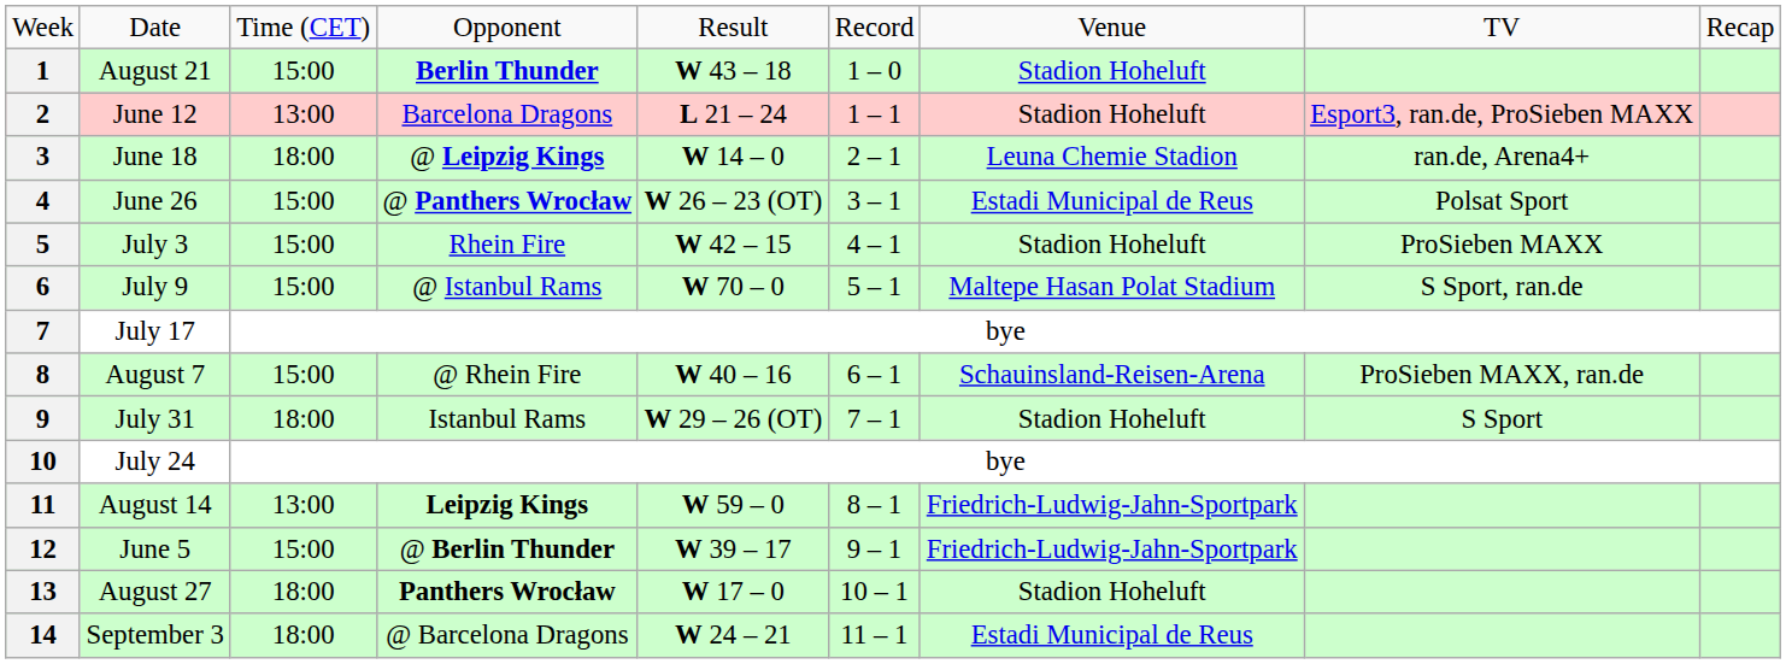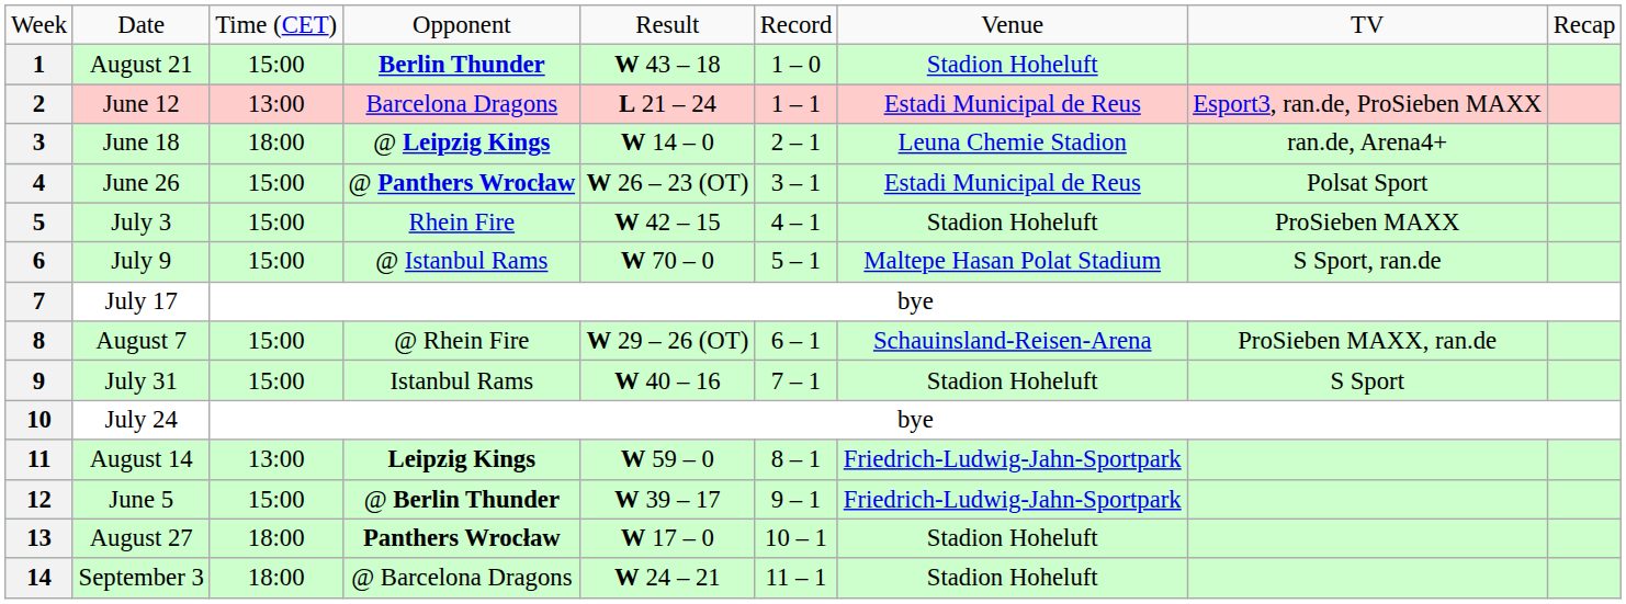 <table class="wikitable" style="text-align:center">
 <tr>
 <td>Week</td>
 <td>Date</td>
 <td>Time (<a href='#'>CET</a>)</td>
 <td>Opponent</td>
 <td>Result</td>
 <td>Record</td>
 <td>Venue</td>
 <td>TV</td>
 <td>Recap</td>
 </tr>
 <tr style="background:#cfc">
 <th>1</th>
 <td>August 21</td>
 <td>15:00</td>
 <td><strong><a href='#'>Berlin Thunder</a></strong></td>
 <td><strong>W</strong> 43 – 18</td>
 <td>1 – 0</td>
 <td><a href='#'>Stadion Hoheluft</a></td>
 <td></td>
 <td></td>
 </tr>
 <tr style="background:#fcc">
 <th>2</th>
 <td>June 12</td>
 <td>13:00</td>
 <td><a href='#'>Barcelona Dragons</a></td>
 <td><strong>L</strong> 21 – 24</td>
 <td>1 – 1</td>
-<td>Stadion Hoheluft</td>
+<td><a href='#'>Estadi Municipal de Reus</a></td>
 <td><a href='#'>Esport3</a>, ran.de, ProSieben MAXX</td>
 <td></td>
 </tr>
 <tr style="background:#cfc">
 <th>3</th>
 <td>June 18</td>
 <td>18:00</td>
 <td>@ <strong><a href='#'>Leipzig Kings</a></strong></td>
 <td><strong>W</strong> 14 – 0</td>
 <td>2 – 1</td>
 <td><a href='#'>Leuna Chemie Stadion</a></td>
 <td>ran.de, Arena4+</td>
 <td></td>
 </tr>
 <tr style="background:#cfc">
 <th>4</th>
 <td>June 26</td>
 <td>15:00</td>
 <td>@ <strong><a href='#'>Panthers Wrocław</a></strong></td>
 <td><strong>W</strong> 26 – 23 (OT)</td>
 <td>3 – 1</td>
 <td><a href='#'>Estadi Municipal de Reus</a></td>
 <td>Polsat Sport</td>
 <td></td>
 </tr>
 <tr style="background:#cfc">
 <th>5</th>
 <td>July 3</td>
 <td>15:00</td>
 <td><a href='#'>Rhein Fire</a></td>
 <td><strong>W</strong> 42 – 15</td>
 <td>4 – 1</td>
 <td>Stadion Hoheluft</td>
 <td>ProSieben MAXX</td>
 <td></td>
 </tr>
 <tr style="background:#cfc">
 <th>6</th>
 <td>July 9</td>
 <td>15:00</td>
 <td>@ <a href='#'>Istanbul Rams</a></td>
 <td><strong>W</strong> 70 – 0</td>
 <td>5 – 1</td>
 <td><a href='#'>Maltepe Hasan Polat Stadium</a></td>
 <td>S Sport, ran.de</td>
 <td></td>
 </tr>
 <tr style="background:#fff">
 <th>7</th>
 <td>July 17</td>
 <td colspan="7">bye</td>
 </tr>
 <tr style="background:#cfc">
 <th>8</th>
 <td>August 7</td>
 <td>15:00</td>
 <td>@ Rhein Fire</td>
-<td><strong>W</strong> 40 – 16</td>
+<td><strong>W</strong> 29 – 26 (OT)</td>
 <td>6 – 1</td>
 <td><a href='#'>Schauinsland-Reisen-Arena</a></td>
 <td>ProSieben MAXX, ran.de</td>
 <td></td>
 </tr>
 <tr style="background:#cfc">
 <th>9</th>
 <td>July 31</td>
-<td>18:00</td>
+<td>15:00</td>
 <td>Istanbul Rams</td>
-<td><strong>W</strong> 29 – 26 (OT)</td>
+<td><strong>W</strong> 40 – 16</td>
 <td>7 – 1</td>
 <td>Stadion Hoheluft</td>
 <td>S Sport</td>
 <td></td>
 </tr>
 <tr style="background:#fff">
 <th>10</th>
 <td>July 24</td>
 <td colspan="7">bye</td>
 </tr>
 <tr style="background:#cfc">
 <th>11</th>
 <td>August 14</td>
 <td>13:00</td>
 <td><strong>Leipzig Kings</strong></td>
 <td><strong>W</strong> 59 – 0</td>
 <td>8 – 1</td>
 <td><a href='#'>Friedrich-Ludwig-Jahn-Sportpark</a></td>
 <td></td>
 <td></td>
 </tr>
 <tr style="background:#cfc">
 <th>12</th>
 <td>June 5</td>
 <td>15:00</td>
 <td>@ <strong>Berlin Thunder</strong></td>
 <td><strong>W</strong> 39 – 17</td>
 <td>9 – 1</td>
 <td><a href='#'>Friedrich-Ludwig-Jahn-Sportpark</a></td>
 <td></td>
 <td></td>
 </tr>
 <tr style="background:#cfc">
 <th>13</th>
 <td>August 27</td>
 <td>18:00</td>
 <td><strong>Panthers Wrocław</strong></td>
 <td><strong>W</strong> 17 – 0</td>
 <td>10 – 1</td>
 <td>Stadion Hoheluft</td>
 <td></td>
 <td></td>
 </tr>
 <tr style="background:#cfc">
 <th>14</th>
 <td>September 3</td>
 <td>18:00</td>
 <td>@ Barcelona Dragons</td>
 <td><strong>W</strong> 24 – 21</td>
 <td>11 – 1</td>
-<td><a href='#'>Estadi Municipal de Reus</a></td>
+<td>Stadion Hoheluft</td>
 <td></td>
 <td></td>
 </tr>
 </table>
